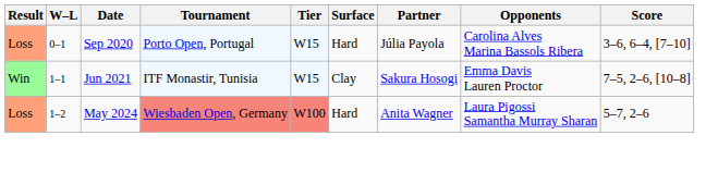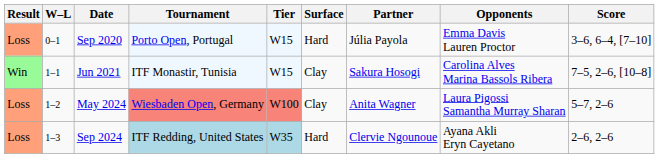 <table class="wikitable sortable">
 <tr>
 <th>Result</th>
 <th class="unsortable">W–L</th>
 <th>Date</th>
 <th>Tournament</th>
 <th>Tier</th>
 <th>Surface</th>
 <th>Partner</th>
 <th>Opponents</th>
 <th class="unsortable">Score</th>
 </tr>
 <tr>
 <td style="background:#ffa07a;">Loss</td>
 <td><small>0–1</small></td>
 <td><a href='#'>Sep 2020</a></td>
 <td bgcolor="#f0f8ff"><a href='#'>Porto Open</a>, Portugal</td>
 <td bgcolor="#f0f8ff">W15</td>
 <td>Hard</td>
 <td> Júlia Payola</td>
-<td> <a href='#'>Carolina Alves</a> <br>  <a href='#'>Marina Bassols Ribera</a></td>
+<td> <a href='#'>Emma Davis</a> <br>  Lauren Proctor</td>
 <td>3–6, 6–4, [7–10]</td>
 </tr>
 <tr>
 <td style="background:#98FB98;">Win</td>
 <td><small>1–1</small></td>
 <td><a href='#'>Jun 2021</a></td>
 <td bgcolor="#f0f8ff">ITF Monastir, Tunisia</td>
 <td bgcolor="#f0f8ff">W15</td>
 <td>Clay</td>
 <td> <a href='#'>Sakura Hosogi</a></td>
-<td> <a href='#'>Emma Davis</a> <br>  Lauren Proctor</td>
+<td> <a href='#'>Carolina Alves</a> <br>  <a href='#'>Marina Bassols Ribera</a></td>
 <td>7–5, 2–6, [10–8]</td>
 </tr>
 <tr>
 <td style="background:#ffa07a;">Loss</td>
 <td><small>1–2</small></td>
 <td><a href='#'>May 2024</a></td>
 <td style="background:#f88379;"><a href='#'>Wiesbaden Open</a>, Germany</td>
 <td style="background:#f88379;">W100</td>
-<td>Hard</td>
+<td>Clay</td>
 <td> <a href='#'>Anita Wagner</a></td>
 <td> <a href='#'>Laura Pigossi</a> <br>  <a href='#'>Samantha Murray Sharan</a></td>
 <td>5–7, 2–6</td>
 </tr>
+<tr>
+<td style="background:#ffa07a;">Loss</td>
+<td><small>1–3</small></td>
+<td><a href='#'>Sep 2024</a></td>
+<td style="background:lightblue;">ITF Redding, United States</td>
+<td style="background:lightblue;">W35</td>
+<td>Hard</td>
+<td> <a href='#'>Clervie Ngounoue</a></td>
+<td> Ayana Akli <br>  Eryn Cayetano</td>
+<td>2–6, 2–6</td>
+</tr>
 </table>
